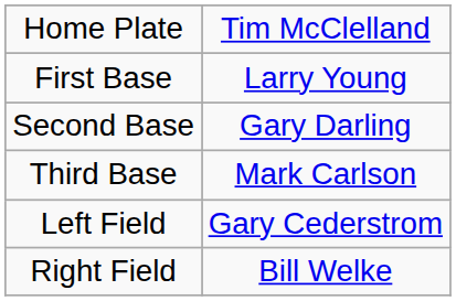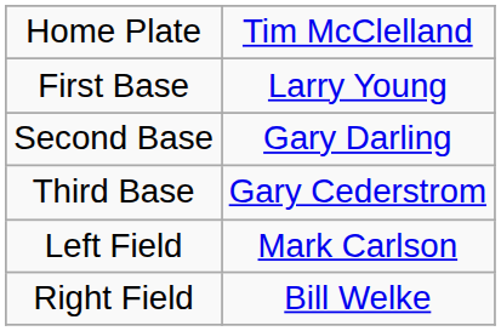 <table class="wikitable" style="font-size: 100%; text-align:center;">
 <tr>
 <td>Home Plate</td>
 <td><a href='#'>Tim McClelland</a></td>
 </tr>
 <tr>
 <td>First Base</td>
 <td><a href='#'>Larry Young</a></td>
 </tr>
 <tr>
 <td>Second Base</td>
 <td><a href='#'>Gary Darling</a></td>
 </tr>
 <tr>
 <td>Third Base</td>
-<td><a href='#'>Mark Carlson</a></td>
+<td><a href='#'>Gary Cederstrom</a></td>
 </tr>
 <tr>
 <td>Left Field</td>
-<td><a href='#'>Gary Cederstrom</a></td>
+<td><a href='#'>Mark Carlson</a></td>
 </tr>
 <tr>
 <td>Right Field</td>
 <td><a href='#'>Bill Welke</a></td>
 </tr>
 </table>
